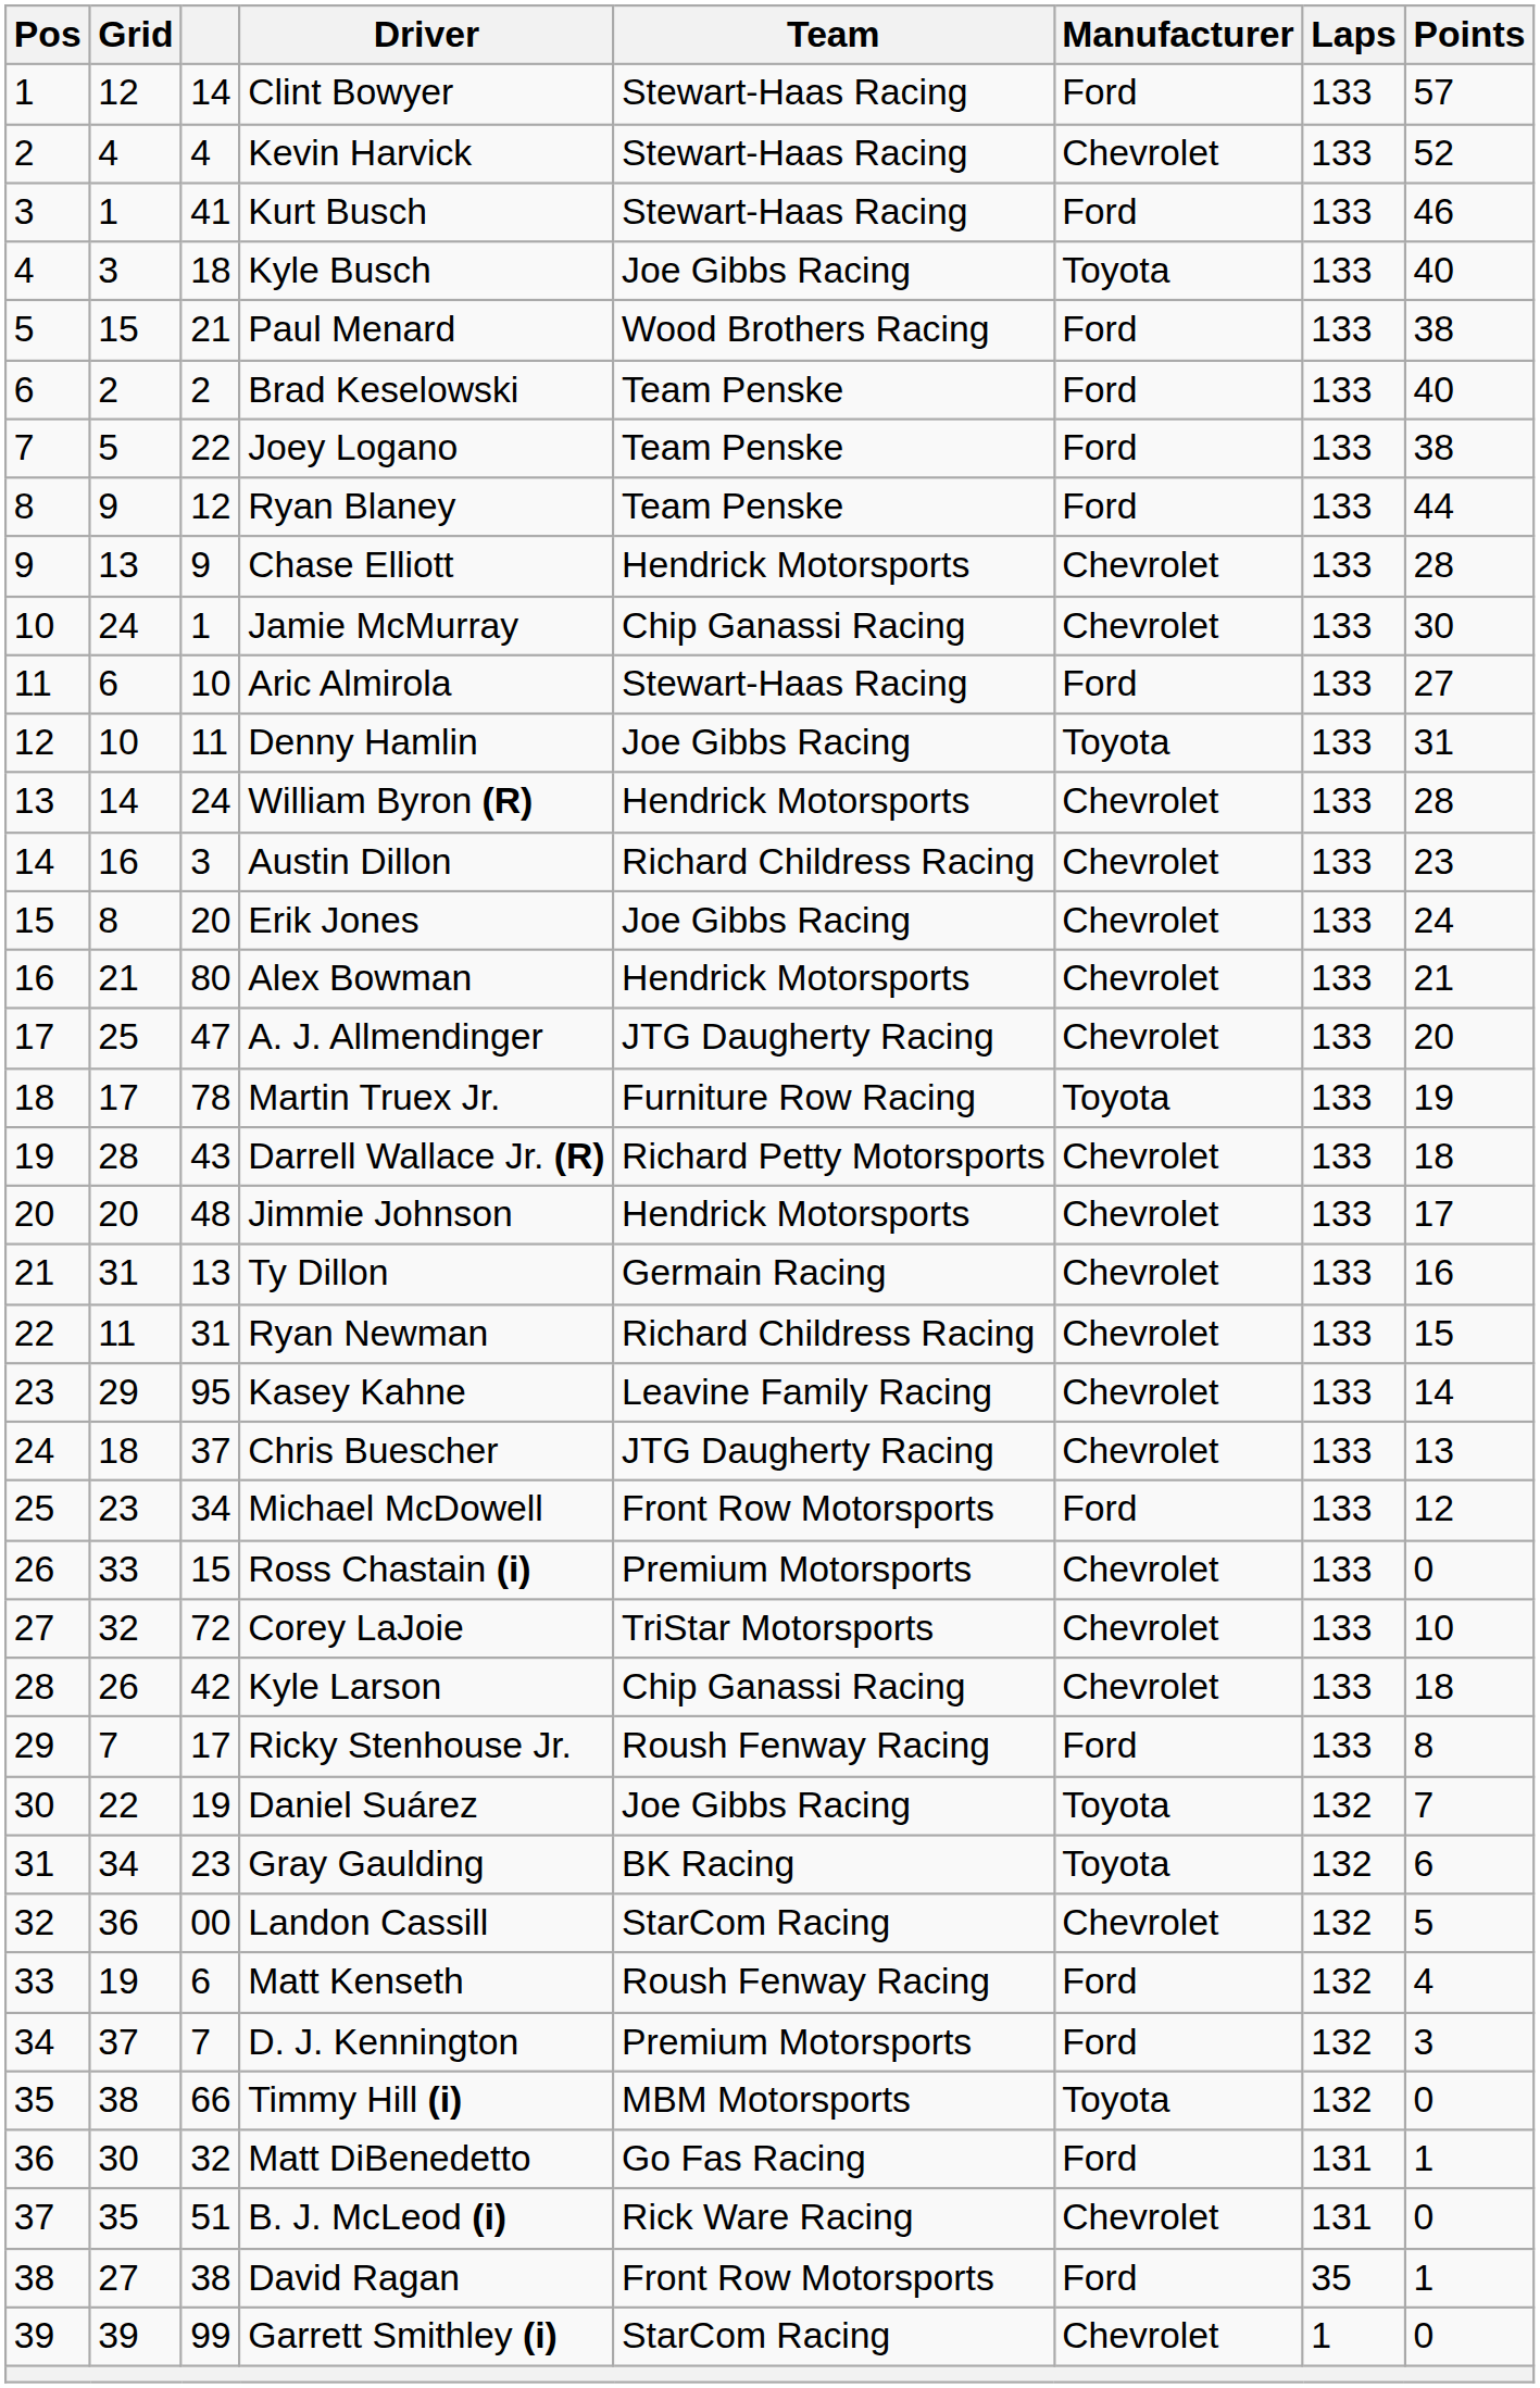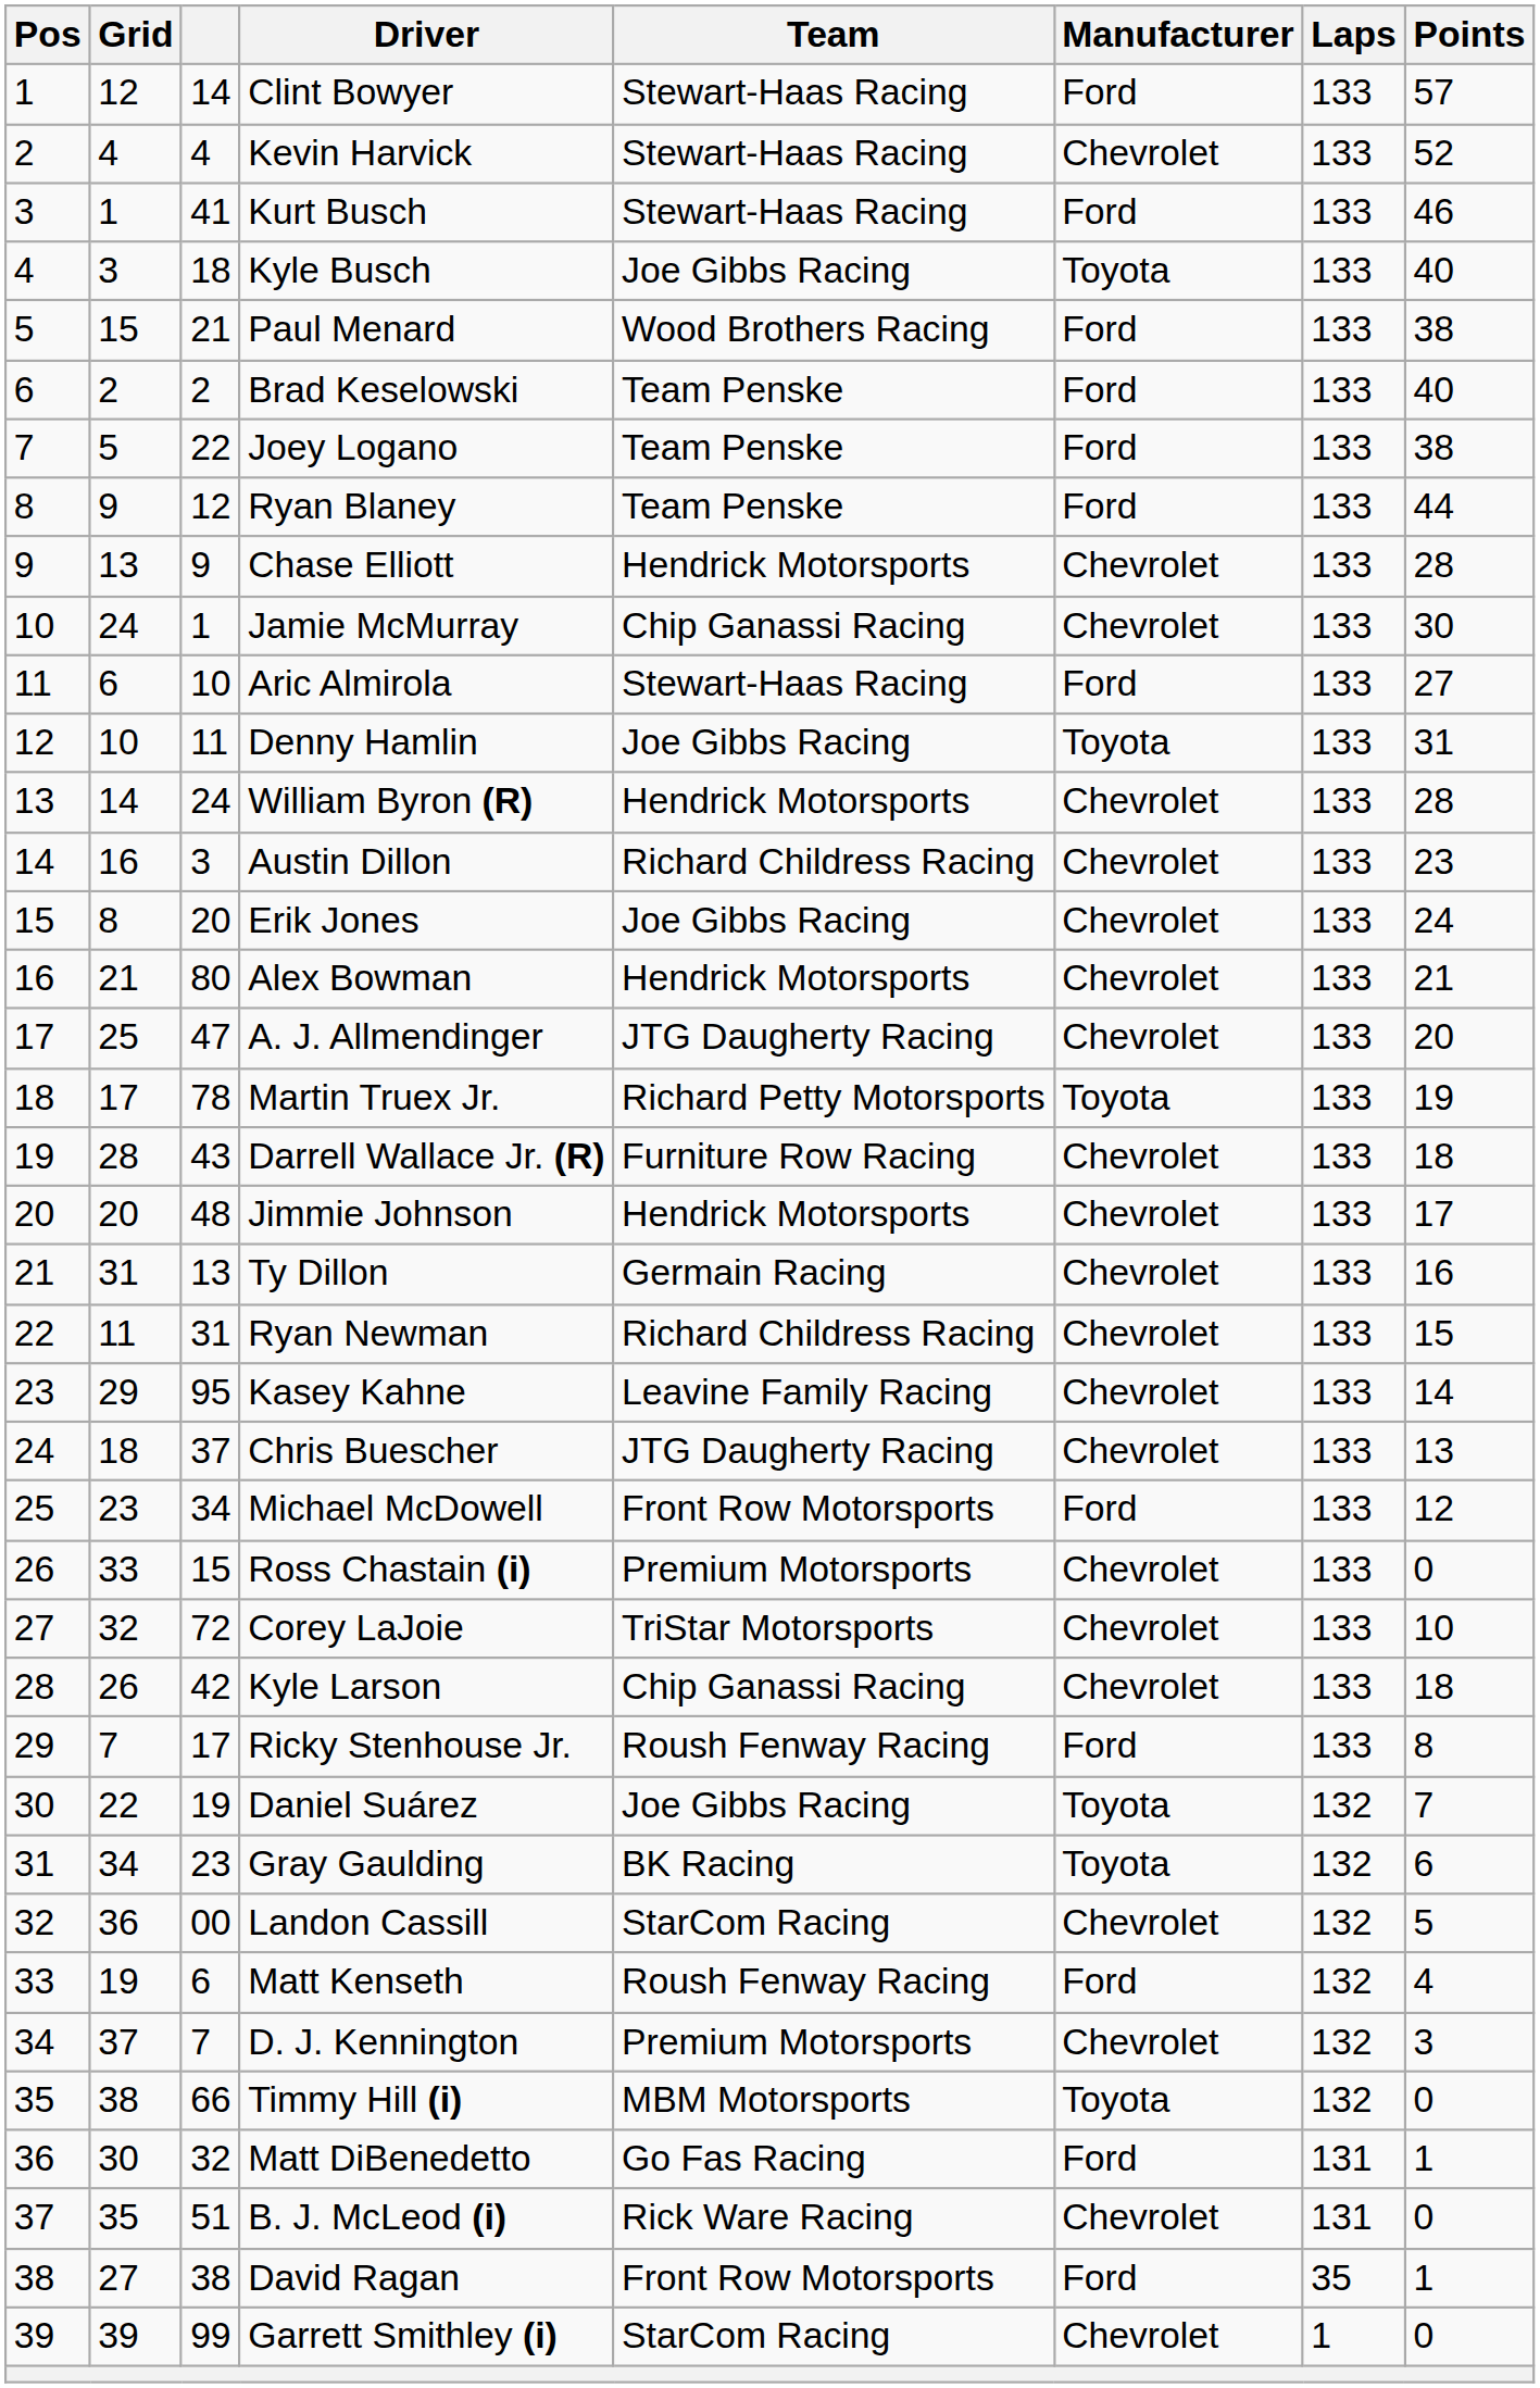 <table class="wikitable" style="font-size:98%">
 <tr>
 <th>Pos</th>
 <th>Grid</th>
 <th></th>
 <th>Driver</th>
 <th>Team</th>
 <th>Manufacturer</th>
 <th>Laps</th>
 <th>Points</th>
 </tr>
 <tr>
 <td>1</td>
 <td>12</td>
 <td>14</td>
 <td>Clint Bowyer</td>
 <td>Stewart-Haas Racing</td>
 <td>Ford</td>
 <td>133</td>
 <td>57</td>
 </tr>
 <tr>
 <td>2</td>
 <td>4</td>
 <td>4</td>
 <td>Kevin Harvick</td>
 <td>Stewart-Haas Racing</td>
 <td>Chevrolet</td>
 <td>133</td>
 <td>52</td>
 </tr>
 <tr>
 <td>3</td>
 <td>1</td>
 <td>41</td>
 <td>Kurt Busch</td>
 <td>Stewart-Haas Racing</td>
 <td>Ford</td>
 <td>133</td>
 <td>46</td>
 </tr>
 <tr>
 <td>4</td>
 <td>3</td>
 <td>18</td>
 <td>Kyle Busch</td>
 <td>Joe Gibbs Racing</td>
 <td>Toyota</td>
 <td>133</td>
 <td>40</td>
 </tr>
 <tr>
 <td>5</td>
 <td>15</td>
 <td>21</td>
 <td>Paul Menard</td>
 <td>Wood Brothers Racing</td>
 <td>Ford</td>
 <td>133</td>
 <td>38</td>
 </tr>
 <tr>
 <td>6</td>
 <td>2</td>
 <td>2</td>
 <td>Brad Keselowski</td>
 <td>Team Penske</td>
 <td>Ford</td>
 <td>133</td>
 <td>40</td>
 </tr>
 <tr>
 <td>7</td>
 <td>5</td>
 <td>22</td>
 <td>Joey Logano</td>
 <td>Team Penske</td>
 <td>Ford</td>
 <td>133</td>
 <td>38</td>
 </tr>
 <tr>
 <td>8</td>
 <td>9</td>
 <td>12</td>
 <td>Ryan Blaney</td>
 <td>Team Penske</td>
 <td>Ford</td>
 <td>133</td>
 <td>44</td>
 </tr>
 <tr>
 <td>9</td>
 <td>13</td>
 <td>9</td>
 <td>Chase Elliott</td>
 <td>Hendrick Motorsports</td>
 <td>Chevrolet</td>
 <td>133</td>
 <td>28</td>
 </tr>
 <tr>
 <td>10</td>
 <td>24</td>
 <td>1</td>
 <td>Jamie McMurray</td>
 <td>Chip Ganassi Racing</td>
 <td>Chevrolet</td>
 <td>133</td>
 <td>30</td>
 </tr>
 <tr>
 <td>11</td>
 <td>6</td>
 <td>10</td>
 <td>Aric Almirola</td>
 <td>Stewart-Haas Racing</td>
 <td>Ford</td>
 <td>133</td>
 <td>27</td>
 </tr>
 <tr>
 <td>12</td>
 <td>10</td>
 <td>11</td>
 <td>Denny Hamlin</td>
 <td>Joe Gibbs Racing</td>
 <td>Toyota</td>
 <td>133</td>
 <td>31</td>
 </tr>
 <tr>
 <td>13</td>
 <td>14</td>
 <td>24</td>
 <td>William Byron <strong>(R)</strong></td>
 <td>Hendrick Motorsports</td>
 <td>Chevrolet</td>
 <td>133</td>
 <td>28</td>
 </tr>
 <tr>
 <td>14</td>
 <td>16</td>
 <td>3</td>
 <td>Austin Dillon</td>
 <td>Richard Childress Racing</td>
 <td>Chevrolet</td>
 <td>133</td>
 <td>23</td>
 </tr>
 <tr>
 <td>15</td>
 <td>8</td>
 <td>20</td>
 <td>Erik Jones</td>
 <td>Joe Gibbs Racing</td>
 <td>Chevrolet</td>
 <td>133</td>
 <td>24</td>
 </tr>
 <tr>
 <td>16</td>
 <td>21</td>
 <td>80</td>
 <td>Alex Bowman</td>
 <td>Hendrick Motorsports</td>
 <td>Chevrolet</td>
 <td>133</td>
 <td>21</td>
 </tr>
 <tr>
 <td>17</td>
 <td>25</td>
 <td>47</td>
 <td>A. J. Allmendinger</td>
 <td>JTG Daugherty Racing</td>
 <td>Chevrolet</td>
 <td>133</td>
 <td>20</td>
 </tr>
 <tr>
 <td>18</td>
 <td>17</td>
 <td>78</td>
 <td>Martin Truex Jr.</td>
-<td>Furniture Row Racing</td>
+<td>Richard Petty Motorsports</td>
 <td>Toyota</td>
 <td>133</td>
 <td>19</td>
 </tr>
 <tr>
 <td>19</td>
 <td>28</td>
 <td>43</td>
 <td>Darrell Wallace Jr. <strong>(R)</strong></td>
-<td>Richard Petty Motorsports</td>
+<td>Furniture Row Racing</td>
 <td>Chevrolet</td>
 <td>133</td>
 <td>18</td>
 </tr>
 <tr>
 <td>20</td>
 <td>20</td>
 <td>48</td>
 <td>Jimmie Johnson</td>
 <td>Hendrick Motorsports</td>
 <td>Chevrolet</td>
 <td>133</td>
 <td>17</td>
 </tr>
 <tr>
 <td>21</td>
 <td>31</td>
 <td>13</td>
 <td>Ty Dillon</td>
 <td>Germain Racing</td>
 <td>Chevrolet</td>
 <td>133</td>
 <td>16</td>
 </tr>
 <tr>
 <td>22</td>
 <td>11</td>
 <td>31</td>
 <td>Ryan Newman</td>
 <td>Richard Childress Racing</td>
 <td>Chevrolet</td>
 <td>133</td>
 <td>15</td>
 </tr>
 <tr>
 <td>23</td>
 <td>29</td>
 <td>95</td>
 <td>Kasey Kahne</td>
 <td>Leavine Family Racing</td>
 <td>Chevrolet</td>
 <td>133</td>
 <td>14</td>
 </tr>
 <tr>
 <td>24</td>
 <td>18</td>
 <td>37</td>
 <td>Chris Buescher</td>
 <td>JTG Daugherty Racing</td>
 <td>Chevrolet</td>
 <td>133</td>
 <td>13</td>
 </tr>
 <tr>
 <td>25</td>
 <td>23</td>
 <td>34</td>
 <td>Michael McDowell</td>
 <td>Front Row Motorsports</td>
 <td>Ford</td>
 <td>133</td>
 <td>12</td>
 </tr>
 <tr>
 <td>26</td>
 <td>33</td>
 <td>15</td>
 <td>Ross Chastain <strong>(i)</strong></td>
 <td>Premium Motorsports</td>
 <td>Chevrolet</td>
 <td>133</td>
 <td>0</td>
 </tr>
 <tr>
 <td>27</td>
 <td>32</td>
 <td>72</td>
 <td>Corey LaJoie</td>
 <td>TriStar Motorsports</td>
 <td>Chevrolet</td>
 <td>133</td>
 <td>10</td>
 </tr>
 <tr>
 <td>28</td>
 <td>26</td>
 <td>42</td>
 <td>Kyle Larson</td>
 <td>Chip Ganassi Racing</td>
 <td>Chevrolet</td>
 <td>133</td>
 <td>18</td>
 </tr>
 <tr>
 <td>29</td>
 <td>7</td>
 <td>17</td>
 <td>Ricky Stenhouse Jr.</td>
 <td>Roush Fenway Racing</td>
 <td>Ford</td>
 <td>133</td>
 <td>8</td>
 </tr>
 <tr>
 <td>30</td>
 <td>22</td>
 <td>19</td>
 <td>Daniel Suárez</td>
 <td>Joe Gibbs Racing</td>
 <td>Toyota</td>
 <td>132</td>
 <td>7</td>
 </tr>
 <tr>
 <td>31</td>
 <td>34</td>
 <td>23</td>
 <td>Gray Gaulding</td>
 <td>BK Racing</td>
 <td>Toyota</td>
 <td>132</td>
 <td>6</td>
 </tr>
 <tr>
 <td>32</td>
 <td>36</td>
 <td>00</td>
 <td>Landon Cassill</td>
 <td>StarCom Racing</td>
 <td>Chevrolet</td>
 <td>132</td>
 <td>5</td>
 </tr>
 <tr>
 <td>33</td>
 <td>19</td>
 <td>6</td>
 <td>Matt Kenseth</td>
 <td>Roush Fenway Racing</td>
 <td>Ford</td>
 <td>132</td>
 <td>4</td>
 </tr>
 <tr>
 <td>34</td>
 <td>37</td>
 <td>7</td>
 <td>D. J. Kennington</td>
 <td>Premium Motorsports</td>
-<td>Ford</td>
+<td>Chevrolet</td>
 <td>132</td>
 <td>3</td>
 </tr>
 <tr>
 <td>35</td>
 <td>38</td>
 <td>66</td>
 <td>Timmy Hill <strong>(i)</strong></td>
 <td>MBM Motorsports</td>
 <td>Toyota</td>
 <td>132</td>
 <td>0</td>
 </tr>
 <tr>
 <td>36</td>
 <td>30</td>
 <td>32</td>
 <td>Matt DiBenedetto</td>
 <td>Go Fas Racing</td>
 <td>Ford</td>
 <td>131</td>
 <td>1</td>
 </tr>
 <tr>
 <td>37</td>
 <td>35</td>
 <td>51</td>
 <td>B. J. McLeod <strong>(i)</strong></td>
 <td>Rick Ware Racing</td>
 <td>Chevrolet</td>
 <td>131</td>
 <td>0</td>
 </tr>
 <tr>
 <td>38</td>
 <td>27</td>
 <td>38</td>
 <td>David Ragan</td>
 <td>Front Row Motorsports</td>
 <td>Ford</td>
 <td>35</td>
 <td>1</td>
 </tr>
 <tr>
 <td>39</td>
 <td>39</td>
 <td>99</td>
 <td>Garrett Smithley <strong>(i)</strong></td>
 <td>StarCom Racing</td>
 <td>Chevrolet</td>
 <td>1</td>
 <td>0</td>
 </tr>
 <tr>
 <th colspan="8"></th>
 </tr>
 </table>
